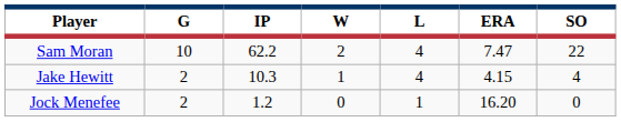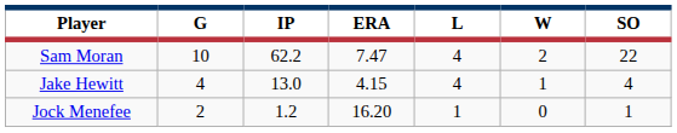 <table class="wikitable sortable">
 <tr>
 <th style="background:#FFFFFF; border-top:#023465 5px solid; border-bottom:#ba313c 5px solid;" width="16%">Player</th>
 <th style="background:#FFFFFF; border-top:#023465 5px solid; border-bottom:#ba313c 5px solid;" width="9%">G</th>
 <th style="background:#FFFFFF; border-top:#023465 5px solid; border-bottom:#ba313c 5px solid;" width="9%">IP</th>
+<th style="background:#FFFFFF; border-top:#023465 5px solid; border-bottom:#ba313c 5px solid;" width="9%">ERA</th>
+<th style="background:#FFFFFF; border-top:#023465 5px solid; border-bottom:#ba313c 5px solid;" width="9%">L</th>
 <th style="background:#FFFFFF; border-top:#023465 5px solid; border-bottom:#ba313c 5px solid;" width="9%">W</th>
-<th style="background:#FFFFFF; border-top:#023465 5px solid; border-bottom:#ba313c 5px solid;" width="9%">L</th>
-<th style="background:#FFFFFF; border-top:#023465 5px solid; border-bottom:#ba313c 5px solid;" width="9%">ERA</th>
 <th style="background:#FFFFFF; border-top:#023465 5px solid; border-bottom:#ba313c 5px solid;" width="9%">SO</th>
 </tr>
 <tr align="center">
 <td><a href='#'>Sam Moran</a></td>
 <td>10</td>
 <td>62.2</td>
+<td>7.47</td>
+<td>4</td>
 <td>2</td>
-<td>4</td>
-<td>7.47</td>
 <td>22</td>
 </tr>
 <tr align="center">
 <td><a href='#'>Jake Hewitt</a></td>
-<td>2</td>
-<td>10.3</td>
+<td>4</td>
+<td>13.0</td>
+<td>4.15</td>
+<td>4</td>
 <td>1</td>
-<td>4</td>
-<td>4.15</td>
 <td>4</td>
 </tr>
 <tr align="center">
 <td><a href='#'>Jock Menefee</a></td>
 <td>2</td>
 <td>1.2</td>
+<td>16.20</td>
+<td>1</td>
 <td>0</td>
 <td>1</td>
-<td>16.20</td>
-<td>0</td>
 </tr>
 </table>
